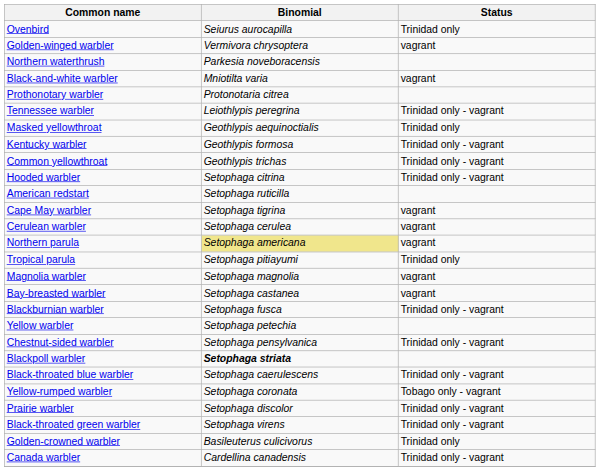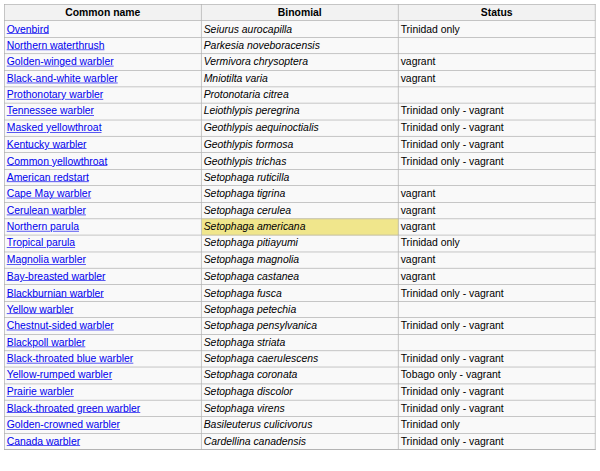 <table width=72% class="wikitable">
 <tr>
 <th width=24%>Common name</th>
 <th width=24%>Binomial</th>
 <th width=24%>Status</th>
 </tr>
 <tr>
 <td><a href='#'>Ovenbird</a></td>
 <td><em>Seiurus aurocapilla</em></td>
 <td>Trinidad only</td>
 </tr>
 <tr>
+<td><a href='#'>Northern waterthrush</a></td>
+<td><em>Parkesia noveboracensis</em></td>
+<td></td>
+</tr>
+<tr>
 <td><a href='#'>Golden-winged warbler</a></td>
 <td><em>Vermivora chrysoptera</em></td>
 <td>vagrant</td>
-</tr>
-<tr>
-<td><a href='#'>Northern waterthrush</a></td>
-<td><em>Parkesia noveboracensis</em></td>
-<td></td>
 </tr>
 <tr>
 <td><a href='#'>Black-and-white warbler</a></td>
 <td><em>Mniotilta varia</em></td>
 <td>vagrant</td>
 </tr>
 <tr>
 <td><a href='#'>Prothonotary warbler</a></td>
 <td><em>Protonotaria citrea</em></td>
 <td></td>
 </tr>
 <tr>
 <td><a href='#'>Tennessee warbler</a></td>
 <td><em>Leiothlypis peregrina</em></td>
 <td>Trinidad only - vagrant</td>
 </tr>
 <tr>
 <td><a href='#'>Masked yellowthroat</a></td>
 <td><em>Geothlypis aequinoctialis</em></td>
-<td>Trinidad only</td>
+<td>Trinidad only - vagrant</td>
 </tr>
 <tr>
 <td><a href='#'>Kentucky warbler</a></td>
 <td><em>Geothlypis formosa</em></td>
 <td>Trinidad only - vagrant</td>
 </tr>
 <tr>
 <td><a href='#'>Common yellowthroat</a></td>
 <td><em>Geothlypis trichas</em></td>
-<td>Trinidad only - vagrant</td>
-</tr>
-<tr>
-<td><a href='#'>Hooded warbler</a></td>
-<td><em>Setophaga citrina</em></td>
 <td>Trinidad only - vagrant</td>
 </tr>
 <tr>
 <td><a href='#'>American redstart</a></td>
 <td><em>Setophaga ruticilla</em></td>
 <td></td>
 </tr>
 <tr>
 <td><a href='#'>Cape May warbler</a></td>
 <td><em>Setophaga tigrina</em></td>
 <td>vagrant</td>
 </tr>
 <tr>
 <td><a href='#'>Cerulean warbler</a></td>
 <td><em>Setophaga cerulea</em></td>
 <td>vagrant</td>
 </tr>
 <tr>
 <td><a href='#'>Northern parula</a></td>
 <td style="background: khaki;"><em>Setophaga americana</em></td>
 <td>vagrant</td>
 </tr>
 <tr>
 <td><a href='#'>Tropical parula</a></td>
 <td><em>Setophaga pitiayumi</em></td>
 <td>Trinidad only</td>
 </tr>
 <tr>
 <td><a href='#'>Magnolia warbler</a></td>
 <td><em>Setophaga magnolia</em></td>
 <td>vagrant</td>
 </tr>
 <tr>
 <td><a href='#'>Bay-breasted warbler</a></td>
 <td><em>Setophaga castanea</em></td>
 <td>vagrant</td>
 </tr>
 <tr>
 <td><a href='#'>Blackburnian warbler</a></td>
 <td><em>Setophaga fusca</em></td>
 <td>Trinidad only - vagrant</td>
 </tr>
 <tr>
 <td><a href='#'>Yellow warbler</a></td>
 <td><em>Setophaga petechia</em></td>
 <td></td>
 </tr>
 <tr>
 <td><a href='#'>Chestnut-sided warbler</a></td>
 <td><em>Setophaga pensylvanica</em></td>
 <td>Trinidad only - vagrant</td>
 </tr>
 <tr>
 <td><a href='#'>Blackpoll warbler</a></td>
-<td><strong><em>Setophaga striata</em></strong></td>
+<td><em>Setophaga striata</em></td>
 <td></td>
 </tr>
 <tr>
 <td><a href='#'>Black-throated blue warbler</a></td>
 <td><em>Setophaga caerulescens</em></td>
 <td>Trinidad only - vagrant</td>
 </tr>
 <tr>
 <td><a href='#'>Yellow-rumped warbler</a></td>
 <td><em>Setophaga coronata</em></td>
 <td>Tobago only - vagrant</td>
 </tr>
 <tr>
 <td><a href='#'>Prairie warbler</a></td>
 <td><em>Setophaga discolor</em></td>
 <td>Trinidad only - vagrant</td>
 </tr>
 <tr>
 <td><a href='#'>Black-throated green warbler</a></td>
 <td><em>Setophaga virens</em></td>
 <td>Trinidad only - vagrant</td>
 </tr>
 <tr>
 <td><a href='#'>Golden-crowned warbler</a></td>
 <td><em>Basileuterus culicivorus</em></td>
 <td>Trinidad only</td>
 </tr>
 <tr>
 <td><a href='#'>Canada warbler</a></td>
 <td><em>Cardellina canadensis</em></td>
 <td>Trinidad only - vagrant</td>
 </tr>
 <tr>
 </tr>
 </table>
